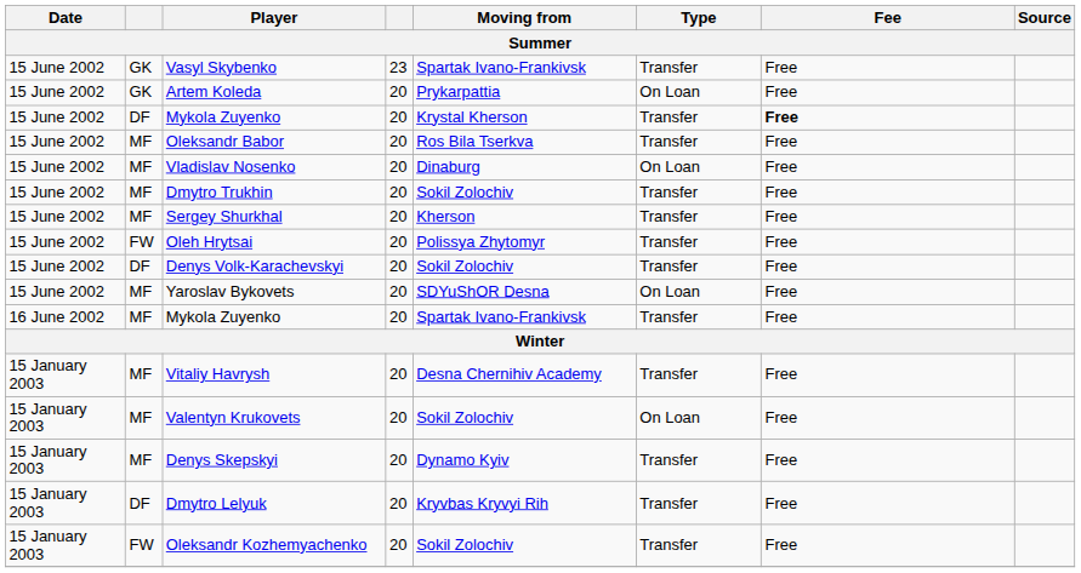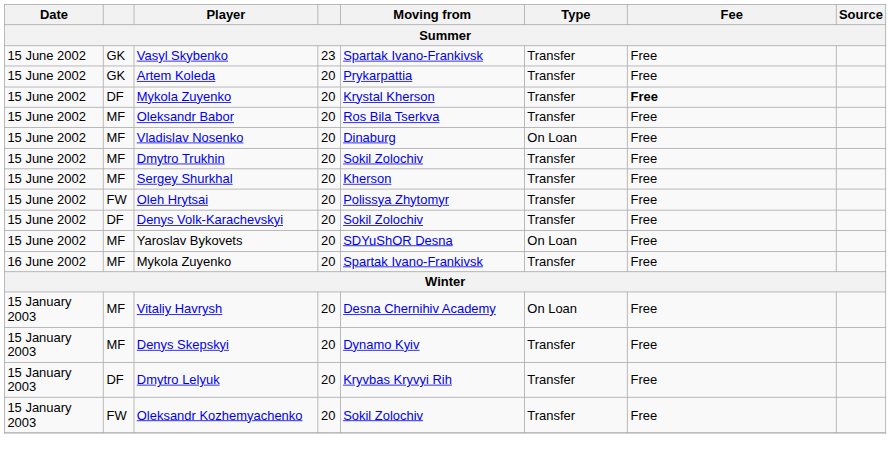 <table class="wikitable sortable">
 <tr>
 <th style="width:115px;">Date</th>
 <th style="width:30px;"></th>
 <th style="width:220px;">Player</th>
 <th style="width:20px;"></th>
 <th style="width:220px;">Moving from</th>
 <th style="width:120px;" class="unsortable">Type</th>
 <th style="width:250px;" class="unsortable">Fee</th>
 <th style="width:20px;">Source</th>
 </tr>
 <tr>
 <th colspan=8>Summer</th>
 </tr>
 <tr>
 <td>15 June 2002</td>
 <td>GK</td>
 <td> <a href='#'>Vasyl Skybenko</a></td>
 <td>23</td>
 <td> <a href='#'>Spartak Ivano-Frankivsk</a></td>
 <td>Transfer</td>
 <td>Free</td>
 <td></td>
 </tr>
 <tr>
 <td>15 June 2002</td>
 <td>GK</td>
 <td> <a href='#'>Artem Koleda</a></td>
 <td>20</td>
 <td> <a href='#'>Prykarpattia</a></td>
-<td>On Loan</td>
+<td>Transfer</td>
 <td>Free</td>
 <td></td>
 </tr>
 <tr>
 <td>15 June 2002</td>
 <td>DF</td>
 <td> <a href='#'>Mykola Zuyenko</a></td>
 <td>20</td>
 <td> <a href='#'>Krystal Kherson</a></td>
 <td>Transfer</td>
 <td><strong>Free</strong></td>
 <td></td>
 </tr>
 <tr>
 <td>15 June 2002</td>
 <td>MF</td>
 <td> <a href='#'>Oleksandr Babor</a></td>
 <td>20</td>
 <td> <a href='#'>Ros Bila Tserkva</a></td>
 <td>Transfer</td>
 <td>Free</td>
 <td></td>
 </tr>
 <tr>
 <td>15 June 2002</td>
 <td>MF</td>
 <td> <a href='#'>Vladislav Nosenko</a></td>
 <td>20</td>
 <td> <a href='#'>Dinaburg</a></td>
 <td>On Loan</td>
 <td>Free</td>
 <td></td>
 </tr>
 <tr>
 <td>15 June 2002</td>
 <td>MF</td>
 <td> <a href='#'>Dmytro Trukhin</a></td>
 <td>20</td>
 <td> <a href='#'>Sokil Zolochiv</a></td>
 <td>Transfer</td>
 <td>Free</td>
 <td></td>
 </tr>
 <tr>
 <td>15 June 2002</td>
 <td>MF</td>
 <td> <a href='#'>Sergey Shurkhal</a></td>
 <td>20</td>
 <td> <a href='#'>Kherson</a></td>
 <td>Transfer</td>
 <td>Free</td>
 <td></td>
 </tr>
 <tr>
 <td>15 June 2002</td>
 <td>FW</td>
 <td> <a href='#'>Oleh Hrytsai</a></td>
 <td>20</td>
 <td> <a href='#'>Polissya Zhytomyr</a></td>
 <td>Transfer</td>
 <td>Free</td>
 <td></td>
 </tr>
 <tr>
 <td>15 June 2002</td>
 <td>DF</td>
 <td> <a href='#'>Denys Volk-Karachevskyi</a></td>
 <td>20</td>
 <td> <a href='#'>Sokil Zolochiv</a></td>
 <td>Transfer</td>
 <td>Free</td>
 <td></td>
 </tr>
 <tr>
 <td>15 June 2002</td>
 <td>MF</td>
 <td> Yaroslav Bykovets</td>
 <td>20</td>
 <td> <a href='#'>SDYuShOR Desna</a></td>
 <td>On Loan</td>
 <td>Free</td>
 <td></td>
 </tr>
 <tr>
 <td>16 June 2002</td>
 <td>MF</td>
 <td> Mykola Zuyenko</td>
 <td>20</td>
 <td> <a href='#'>Spartak Ivano-Frankivsk</a></td>
 <td>Transfer</td>
 <td>Free</td>
 <td></td>
 </tr>
 <tr>
 <th colspan=8>Winter</th>
 </tr>
 <tr>
 <td>15 January 2003</td>
 <td>MF</td>
 <td> <a href='#'>Vitaliy Havrysh</a></td>
 <td>20</td>
 <td> <a href='#'>Desna Chernihiv Academy</a></td>
-<td>Transfer</td>
-<td>Free</td>
-<td></td>
-</tr>
-<tr>
-<td>15 January 2003</td>
-<td>MF</td>
-<td> <a href='#'>Valentyn Krukovets</a></td>
-<td>20</td>
-<td> <a href='#'>Sokil Zolochiv</a></td>
 <td>On Loan</td>
 <td>Free</td>
 <td></td>
 </tr>
 <tr>
 <td>15 January 2003</td>
 <td>MF</td>
 <td> <a href='#'>Denys Skepskyi</a></td>
 <td>20</td>
 <td> <a href='#'>Dynamo Kyiv</a></td>
 <td>Transfer</td>
 <td>Free</td>
 <td></td>
 </tr>
 <tr>
 <td>15 January 2003</td>
 <td>DF</td>
 <td> <a href='#'>Dmytro Lelyuk</a></td>
 <td>20</td>
 <td> <a href='#'>Kryvbas Kryvyi Rih</a></td>
 <td>Transfer</td>
 <td>Free</td>
 <td></td>
 </tr>
 <tr>
 <td>15 January 2003</td>
 <td>FW</td>
 <td> <a href='#'>Oleksandr Kozhemyachenko</a></td>
 <td>20</td>
 <td> <a href='#'>Sokil Zolochiv</a></td>
 <td>Transfer</td>
 <td>Free</td>
 <td></td>
 </tr>
 <tr>
 </tr>
 </table>
